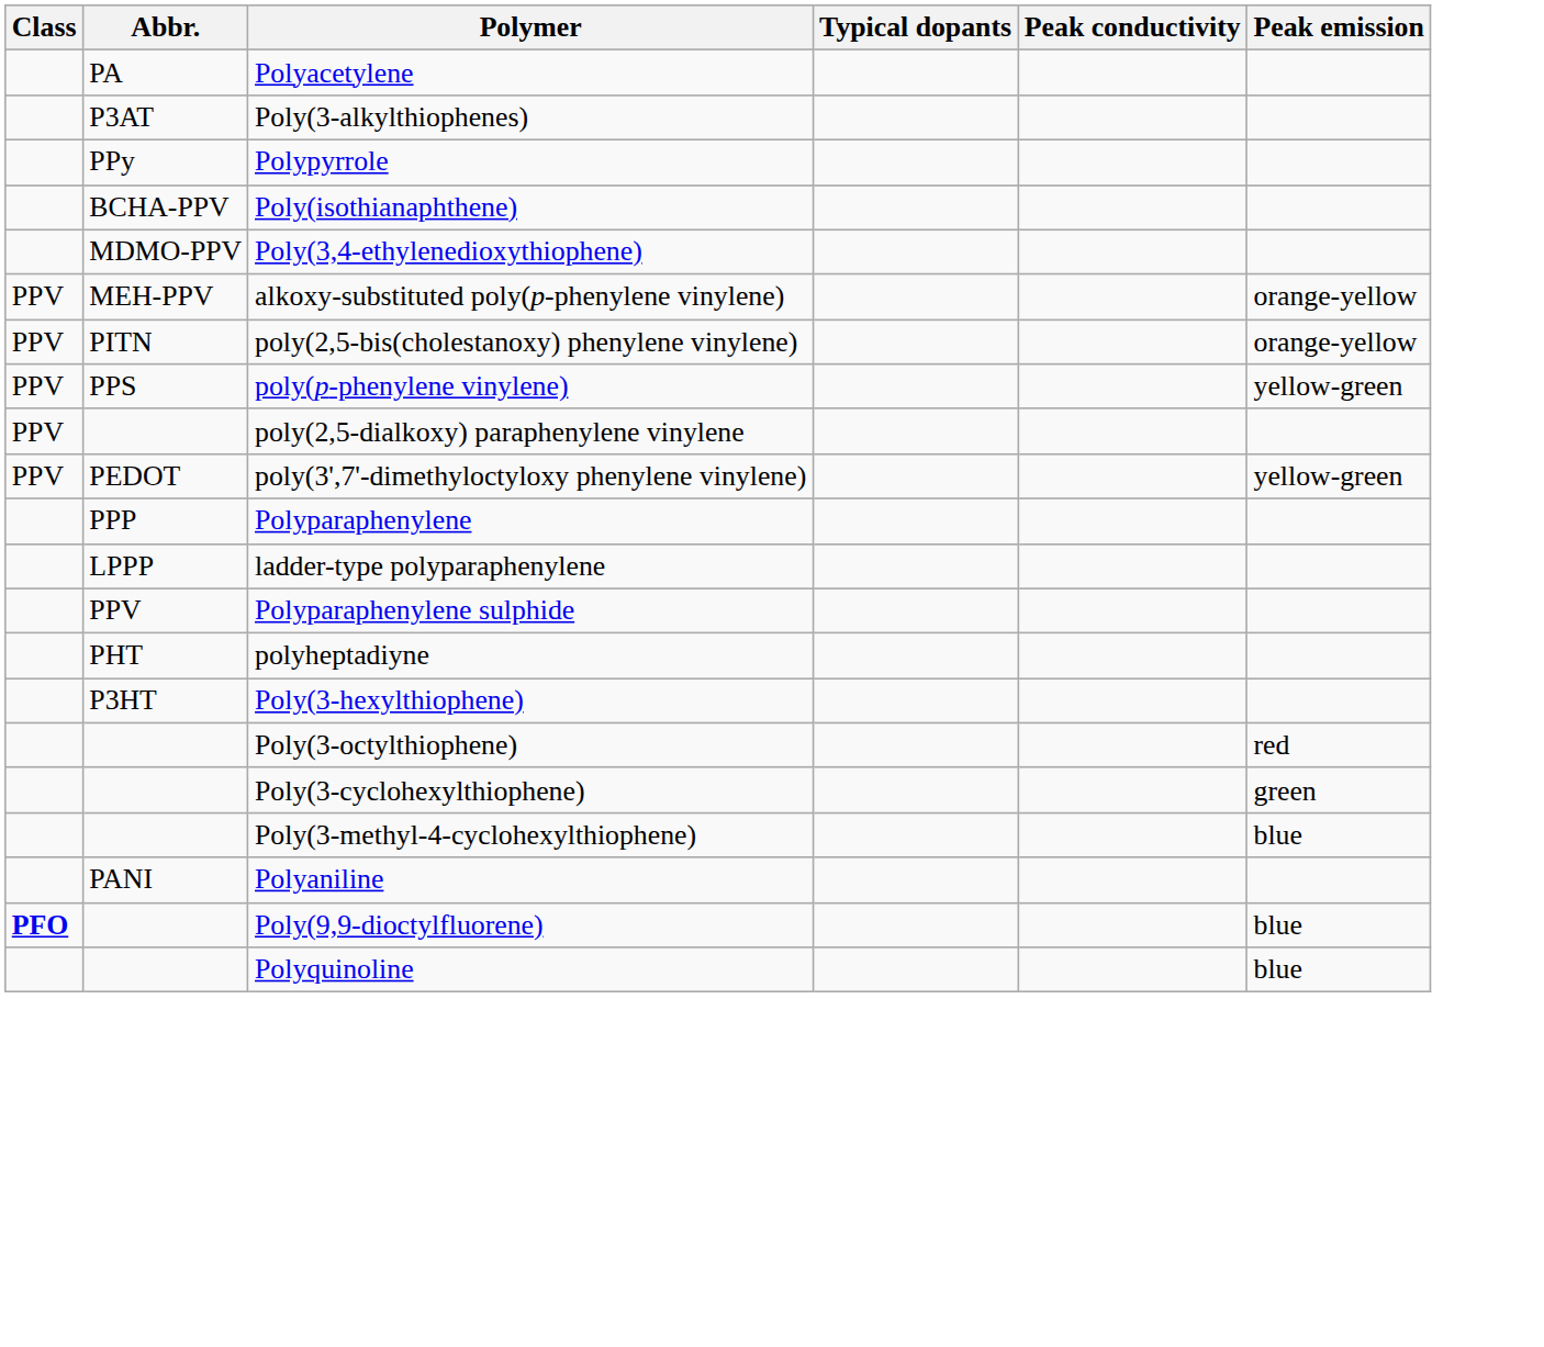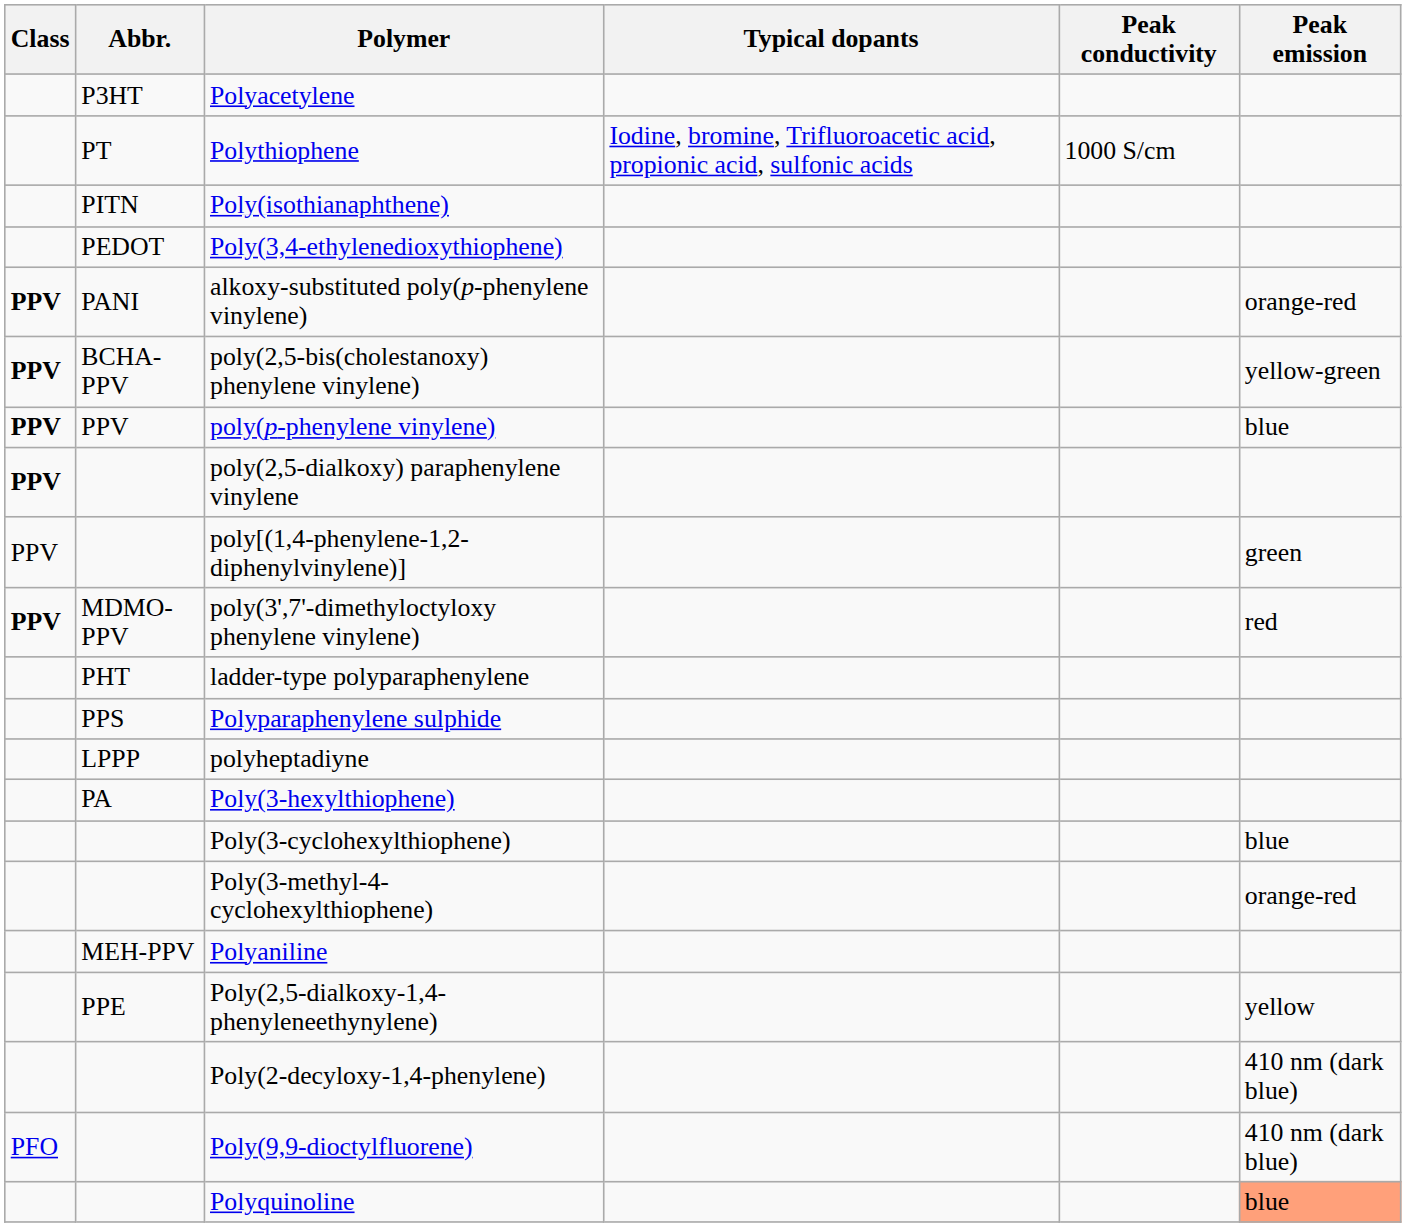 <table class="wikitable sortable">
 <tr>
 <th>Class</th>
 <th>Abbr.</th>
 <th>Polymer</th>
 <th>Typical dopants</th>
 <th>Peak conductivity</th>
 <th>Peak emission</th>
 </tr>
 <tr>
 <td></td>
-<td>PA</td>
+<td>P3HT</td>
 <td><a href='#'>Polyacetylene</a></td>
 <td></td>
 <td></td>
 <td></td>
 </tr>
 <tr>
 <td></td>
-<td>P3AT</td>
-<td>Poly(3-alkylthiophenes)</td>
-<td></td>
-<td></td>
+<td>PT</td>
+<td><a href='#'>Polythiophene</a></td>
+<td><a href='#'>Iodine</a>, <a href='#'>bromine</a>, <a href='#'>Trifluoroacetic acid</a>, <a href='#'>propionic acid</a>, <a href='#'>sulfonic acids</a></td>
+<td>1000 S/cm</td>
 <td></td>
 </tr>
 <tr>
 <td></td>
-<td>PPy</td>
-<td><a href='#'>Polypyrrole</a></td>
-<td></td>
-<td></td>
-<td></td>
-</tr>
-<tr>
-<td></td>
-<td>BCHA-PPV</td>
+<td>PITN</td>
 <td><a href='#'>Poly(isothianaphthene)</a></td>
 <td></td>
 <td></td>
 <td></td>
 </tr>
 <tr>
 <td></td>
-<td>MDMO-PPV</td>
+<td>PEDOT</td>
 <td><a href='#'>Poly(3,4-ethylenedioxythiophene)</a></td>
 <td></td>
 <td></td>
 <td></td>
 </tr>
 <tr>
-<td>PPV</td>
-<td>MEH-PPV</td>
+<td><strong>PPV</strong></td>
+<td>PANI</td>
 <td>alkoxy-substituted poly(<em>p</em>-phenylene vinylene)</td>
 <td></td>
 <td></td>
-<td>orange-yellow</td>
+<td>orange-red</td>
 </tr>
 <tr>
-<td>PPV</td>
-<td>PITN</td>
+<td><strong>PPV</strong></td>
+<td>BCHA-PPV</td>
 <td>poly(2,5-bis(cholestanoxy) phenylene vinylene)</td>
-<td></td>
-<td></td>
-<td>orange-yellow</td>
-</tr>
-<tr>
-<td>PPV</td>
-<td>PPS</td>
-<td><a href='#'>poly(<em>p</em>-phenylene vinylene)</a></td>
 <td></td>
 <td></td>
 <td>yellow-green</td>
 </tr>
 <tr>
+<td><strong>PPV</strong></td>
 <td>PPV</td>
+<td><a href='#'>poly(<em>p</em>-phenylene vinylene)</a></td>
+<td></td>
+<td></td>
+<td>blue</td>
+</tr>
+<tr>
+<td><strong>PPV</strong></td>
 <td></td>
 <td>poly(2,5-dialkoxy) paraphenylene vinylene</td>
 <td></td>
 <td></td>
 <td></td>
 </tr>
 <tr>
 <td>PPV</td>
-<td>PEDOT</td>
+<td></td>
+<td>poly[(1,4-phenylene-1,2-diphenylvinylene)]</td>
+<td></td>
+<td></td>
+<td>green</td>
+</tr>
+<tr>
+<td><strong>PPV</strong></td>
+<td>MDMO-PPV</td>
 <td>poly(3',7'-dimethyloctyloxy phenylene vinylene)</td>
 <td></td>
 <td></td>
-<td>yellow-green</td>
+<td>red</td>
 </tr>
 <tr>
 <td></td>
-<td>PPP</td>
-<td><a href='#'>Polyparaphenylene</a></td>
+<td>PHT</td>
+<td>ladder-type polyparaphenylene</td>
+<td></td>
+<td></td>
+<td></td>
+</tr>
+<tr>
+<td></td>
+<td>PPS</td>
+<td><a href='#'>Polyparaphenylene sulphide</a></td>
 <td></td>
 <td></td>
 <td></td>
 </tr>
 <tr>
 <td></td>
 <td>LPPP</td>
-<td>ladder-type polyparaphenylene</td>
-<td></td>
-<td></td>
-<td></td>
-</tr>
-<tr>
-<td></td>
-<td>PPV</td>
-<td><a href='#'>Polyparaphenylene sulphide</a></td>
-<td></td>
-<td></td>
-<td></td>
-</tr>
-<tr>
-<td></td>
-<td>PHT</td>
 <td>polyheptadiyne</td>
 <td></td>
 <td></td>
 <td></td>
 </tr>
 <tr>
 <td></td>
-<td>P3HT</td>
+<td>PA</td>
 <td><a href='#'>Poly(3-hexylthiophene)</a></td>
 <td></td>
 <td></td>
 <td></td>
 </tr>
 <tr>
 <td></td>
 <td></td>
-<td>Poly(3-octylthiophene)</td>
-<td></td>
-<td></td>
-<td>red</td>
-</tr>
-<tr>
-<td></td>
-<td></td>
 <td>Poly(3-cyclohexylthiophene)</td>
 <td></td>
 <td></td>
-<td>green</td>
+<td>blue</td>
 </tr>
 <tr>
 <td></td>
 <td></td>
 <td>Poly(3-methyl-4-cyclohexylthiophene)</td>
 <td></td>
 <td></td>
-<td>blue</td>
+<td>orange-red</td>
 </tr>
 <tr>
 <td></td>
-<td>PANI</td>
+<td>MEH-PPV</td>
 <td><a href='#'>Polyaniline</a></td>
 <td></td>
 <td></td>
 <td></td>
 </tr>
 <tr>
-<td><strong><a href='#'>PFO</a></strong></td>
+<td></td>
+<td>PPE</td>
+<td>Poly(2,5-dialkoxy-1,4-phenyleneethynylene)</td>
+<td></td>
+<td></td>
+<td>yellow</td>
+</tr>
+<tr>
+<td></td>
+<td></td>
+<td>Poly(2-decyloxy-1,4-phenylene)</td>
+<td></td>
+<td></td>
+<td>410 nm (dark blue)</td>
+</tr>
+<tr>
+<td><a href='#'>PFO</a></td>
 <td></td>
 <td><a href='#'>Poly(9,9-dioctylfluorene)</a></td>
 <td></td>
 <td></td>
-<td>blue</td>
+<td>410 nm (dark blue)</td>
 </tr>
 <tr>
 <td></td>
 <td></td>
 <td><a href='#'>Polyquinoline</a></td>
 <td></td>
 <td></td>
-<td>blue</td>
+<td style="background: lightsalmon;">blue</td>
 </tr>
 </table>
